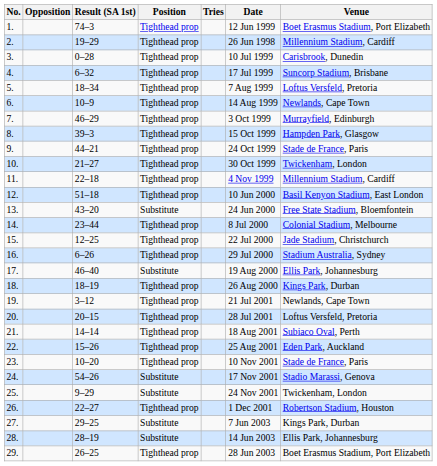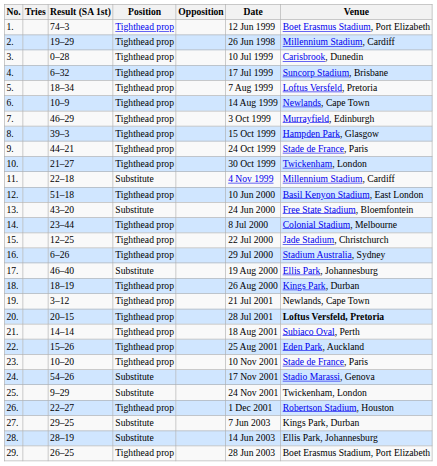 <table class="wikitable sortable">
 <tr>
 <th>No.</th>
-<th>Opposition</th>
+<th>Tries</th>
 <th>Result (SA 1st)</th>
 <th>Position</th>
-<th>Tries</th>
+<th>Opposition</th>
 <th>Date</th>
 <th>Venue</th>
 </tr>
 <tr>
 <td>1.</td>
 <td></td>
 <td>74–3</td>
 <td><a href='#'>Tighthead prop</a></td>
 <td></td>
 <td>12 Jun 1999</td>
 <td><a href='#'>Boet Erasmus Stadium</a>, Port Elizabeth</td>
 </tr>
 <tr style="background: #D0E6FF;">
 <td>2.</td>
 <td></td>
 <td>19–29</td>
 <td>Tighthead prop</td>
 <td></td>
 <td>26 Jun 1998</td>
 <td><a href='#'>Millennium Stadium</a>, Cardiff</td>
 </tr>
 <tr>
 <td>3.</td>
 <td></td>
 <td>0–28</td>
 <td>Tighthead prop</td>
 <td></td>
 <td>10 Jul 1999</td>
 <td><a href='#'>Carisbrook</a>, Dunedin</td>
 </tr>
 <tr style="background: #D0E6FF;">
 <td>4.</td>
 <td></td>
 <td>6–32</td>
 <td>Tighthead prop</td>
 <td></td>
 <td>17 Jul 1999</td>
 <td><a href='#'>Suncorp Stadium</a>, Brisbane</td>
 </tr>
 <tr>
 <td>5.</td>
 <td></td>
 <td>18–34</td>
 <td>Tighthead prop</td>
 <td></td>
 <td>7 Aug 1999</td>
 <td><a href='#'>Loftus Versfeld</a>, Pretoria</td>
 </tr>
 <tr style="background: #D0E6FF;">
 <td>6.</td>
 <td></td>
 <td>10–9</td>
 <td>Tighthead prop</td>
 <td></td>
 <td>14 Aug 1999</td>
 <td><a href='#'>Newlands</a>, Cape Town</td>
 </tr>
 <tr>
 <td>7.</td>
 <td></td>
 <td>46–29</td>
 <td>Tighthead prop</td>
 <td></td>
 <td>3 Oct 1999</td>
 <td><a href='#'>Murrayfield</a>, Edinburgh</td>
 </tr>
 <tr style="background: #D0E6FF;">
 <td>8.</td>
 <td></td>
 <td>39–3</td>
 <td>Tighthead prop</td>
 <td></td>
 <td>15 Oct 1999</td>
 <td><a href='#'>Hampden Park</a>, Glasgow</td>
 </tr>
 <tr>
 <td>9.</td>
 <td></td>
 <td>44–21</td>
 <td>Tighthead prop</td>
 <td></td>
 <td>24 Oct 1999</td>
 <td><a href='#'>Stade de France</a>, Paris</td>
 </tr>
 <tr style="background: #D0E6FF;">
 <td>10.</td>
 <td></td>
 <td>21–27</td>
 <td>Tighthead prop</td>
 <td></td>
 <td>30 Oct 1999</td>
 <td><a href='#'>Twickenham</a>, London</td>
 </tr>
 <tr>
 <td>11.</td>
 <td></td>
 <td>22–18</td>
-<td>Tighthead prop</td>
+<td>Substitute</td>
 <td></td>
 <td><a href='#'>4 Nov 1999</a></td>
 <td><a href='#'>Millennium Stadium</a>, Cardiff</td>
 </tr>
 <tr style="background: #D0E6FF;">
 <td>12.</td>
 <td></td>
 <td>51–18</td>
 <td>Tighthead prop</td>
 <td></td>
 <td>10 Jun 2000</td>
 <td><a href='#'>Basil Kenyon Stadium</a>, East London</td>
 </tr>
 <tr>
 <td>13.</td>
 <td></td>
 <td>43–20</td>
 <td>Substitute</td>
 <td></td>
 <td>24 Jun 2000</td>
 <td><a href='#'>Free State Stadium</a>, Bloemfontein</td>
 </tr>
 <tr style="background: #D0E6FF;">
 <td>14.</td>
 <td></td>
 <td>23–44</td>
 <td>Tighthead prop</td>
 <td></td>
 <td>8 Jul 2000</td>
 <td><a href='#'>Colonial Stadium</a>, Melbourne</td>
 </tr>
 <tr>
 <td>15.</td>
 <td></td>
 <td>12–25</td>
 <td>Tighthead prop</td>
 <td></td>
 <td>22 Jul 2000</td>
 <td><a href='#'>Jade Stadium</a>, Christchurch</td>
 </tr>
 <tr style="background: #D0E6FF;">
 <td>16.</td>
 <td></td>
 <td>6–26</td>
 <td>Tighthead prop</td>
 <td></td>
 <td>29 Jul 2000</td>
 <td><a href='#'>Stadium Australia</a>, Sydney</td>
 </tr>
 <tr>
 <td>17.</td>
 <td></td>
 <td>46–40</td>
 <td>Substitute</td>
 <td></td>
 <td>19 Aug 2000</td>
 <td><a href='#'>Ellis Park</a>, Johannesburg</td>
 </tr>
 <tr style="background: #D0E6FF;">
 <td>18.</td>
 <td></td>
 <td>18–19</td>
 <td>Tighthead prop</td>
 <td></td>
 <td>26 Aug 2000</td>
 <td><a href='#'>Kings Park</a>, Durban</td>
 </tr>
 <tr>
 <td>19.</td>
 <td></td>
 <td>3–12</td>
 <td>Tighthead prop</td>
 <td></td>
 <td>21 Jul 2001</td>
 <td>Newlands, Cape Town</td>
 </tr>
 <tr style="background: #D0E6FF;">
 <td>20.</td>
 <td></td>
 <td>20–15</td>
 <td>Tighthead prop</td>
 <td></td>
 <td>28 Jul 2001</td>
-<td>Loftus Versfeld, Pretoria</td>
+<td><strong>Loftus Versfeld, Pretoria</strong></td>
 </tr>
 <tr>
 <td>21.</td>
 <td></td>
 <td>14–14</td>
 <td>Tighthead prop</td>
 <td></td>
 <td>18 Aug 2001</td>
 <td><a href='#'>Subiaco Oval</a>, Perth</td>
 </tr>
 <tr style="background: #D0E6FF;">
 <td>22.</td>
 <td></td>
 <td>15–26</td>
 <td>Tighthead prop</td>
 <td></td>
 <td>25 Aug 2001</td>
 <td><a href='#'>Eden Park</a>, Auckland</td>
 </tr>
 <tr>
 <td>23.</td>
 <td></td>
 <td>10–20</td>
 <td>Tighthead prop</td>
 <td></td>
 <td>10 Nov 2001</td>
 <td><a href='#'>Stade de France</a>, Paris</td>
 </tr>
 <tr style="background: #D0E6FF;">
 <td>24.</td>
 <td></td>
 <td>54–26</td>
 <td>Substitute</td>
 <td></td>
 <td>17 Nov 2001</td>
 <td><a href='#'>Stadio Marassi</a>, Genova</td>
 </tr>
 <tr>
 <td>25.</td>
 <td></td>
 <td>9–29</td>
 <td>Substitute</td>
 <td></td>
 <td>24 Nov 2001</td>
 <td>Twickenham, London</td>
 </tr>
 <tr style="background: #D0E6FF;">
 <td>26.</td>
 <td></td>
 <td>22–27</td>
 <td>Tighthead prop</td>
 <td></td>
 <td>1 Dec 2001</td>
 <td><a href='#'>Robertson Stadium</a>, Houston</td>
 </tr>
 <tr>
 <td>27.</td>
 <td></td>
 <td>29–25</td>
 <td>Substitute</td>
 <td></td>
 <td>7 Jun 2003</td>
 <td>Kings Park, Durban</td>
 </tr>
 <tr style="background: #D0E6FF;">
 <td>28.</td>
 <td></td>
 <td>28–19</td>
 <td>Substitute</td>
 <td></td>
 <td>14 Jun 2003</td>
 <td>Ellis Park, Johannesburg</td>
 </tr>
 <tr>
 <td>29.</td>
 <td></td>
 <td>26–25</td>
 <td>Tighthead prop</td>
 <td></td>
 <td>28 Jun 2003</td>
 <td>Boet Erasmus Stadium, Port Elizabeth</td>
 </tr>
 </table>
